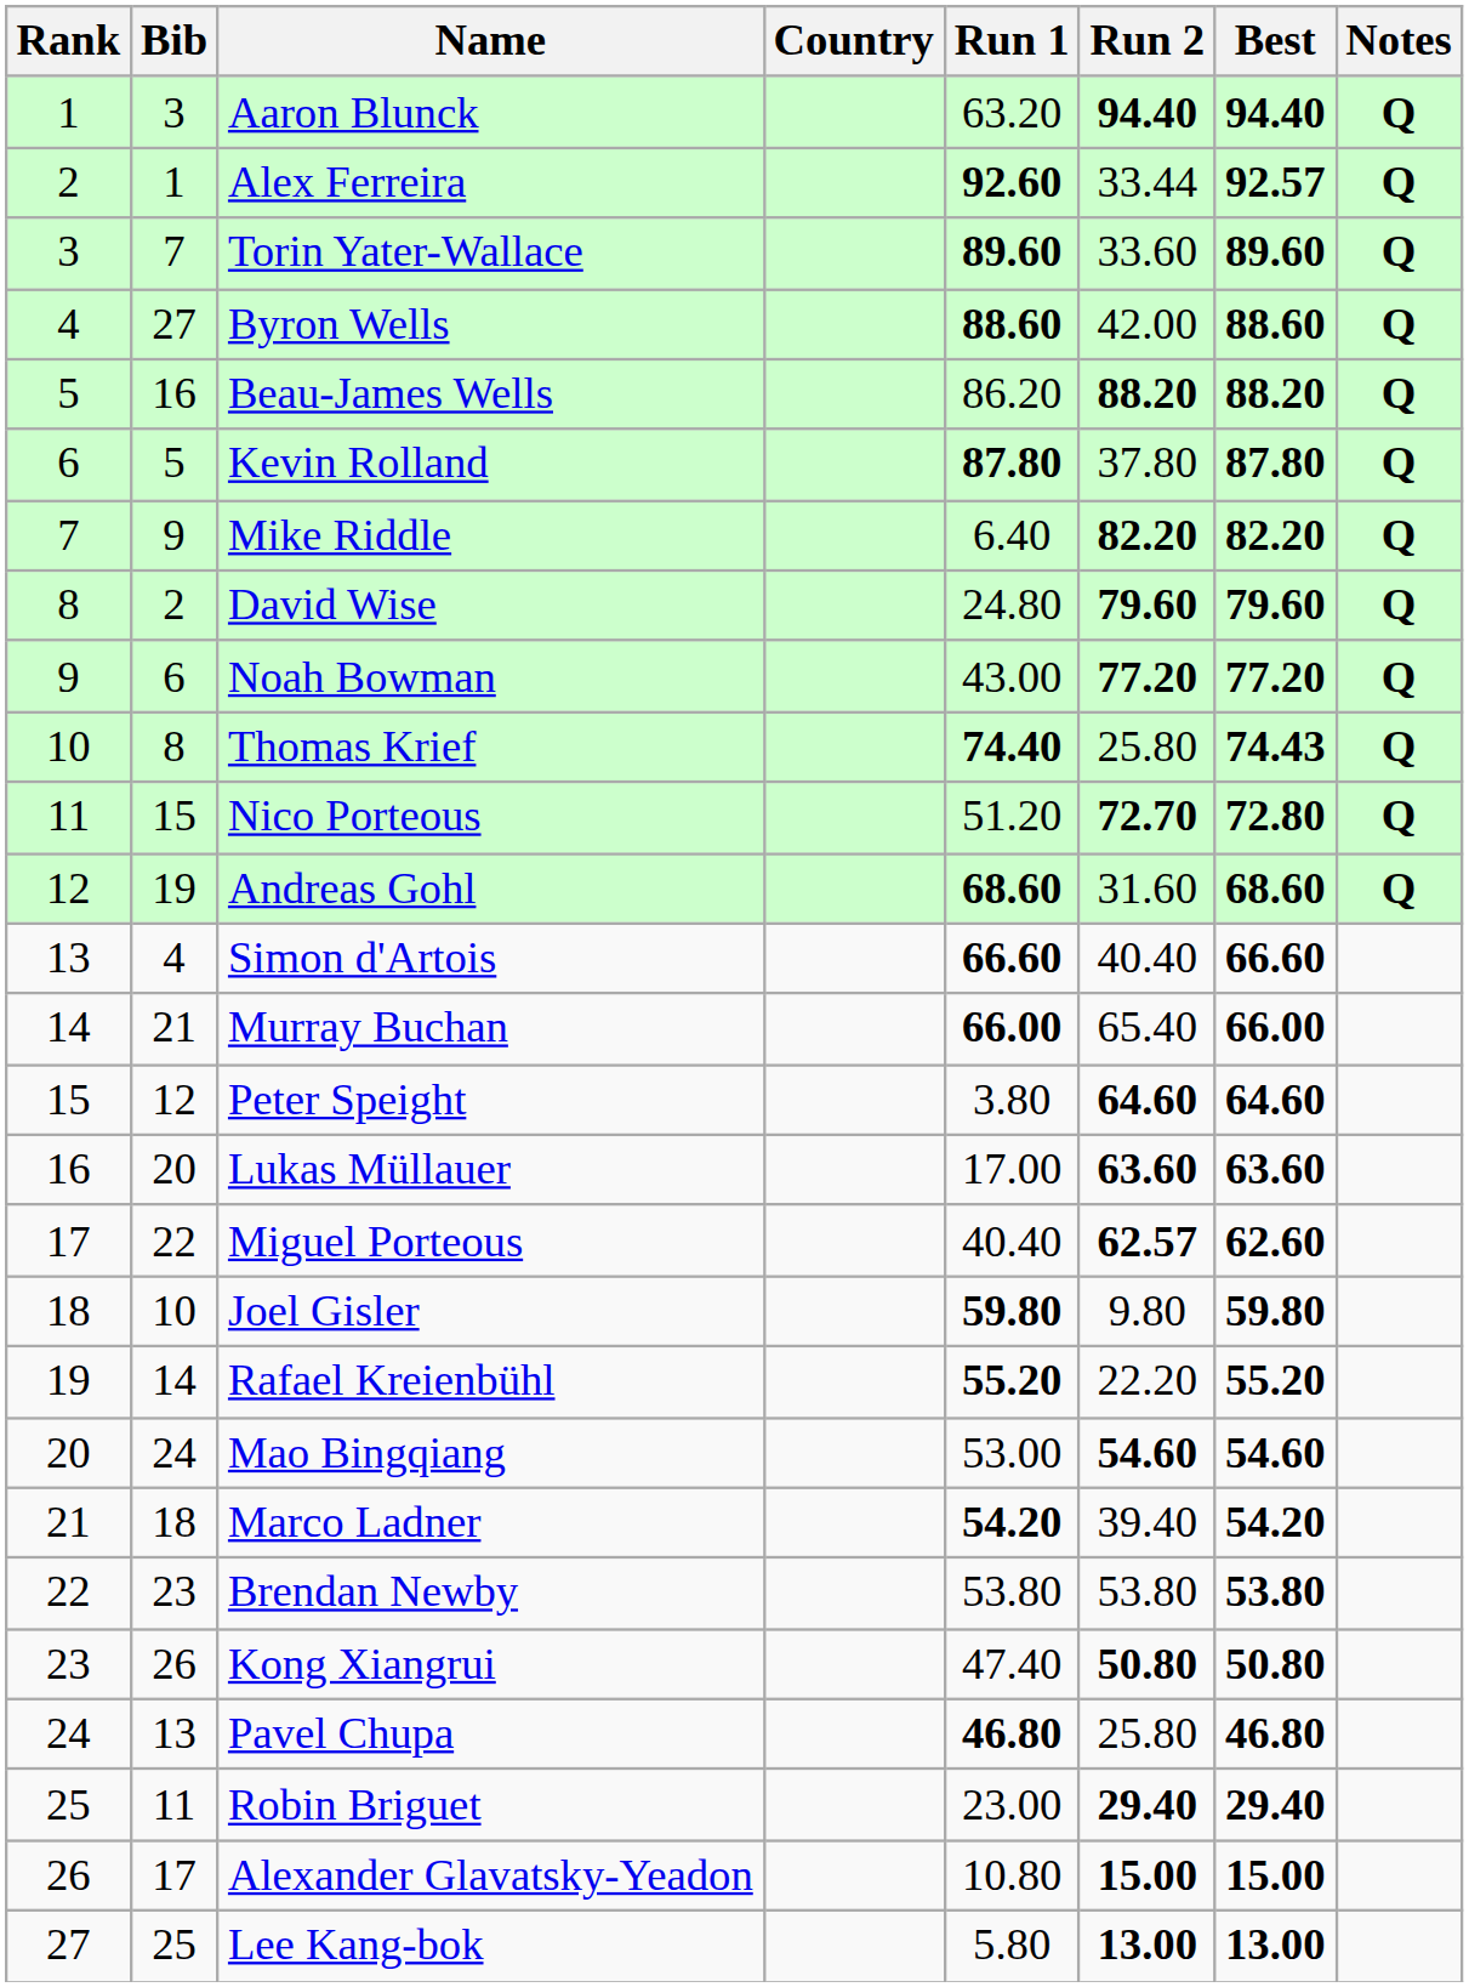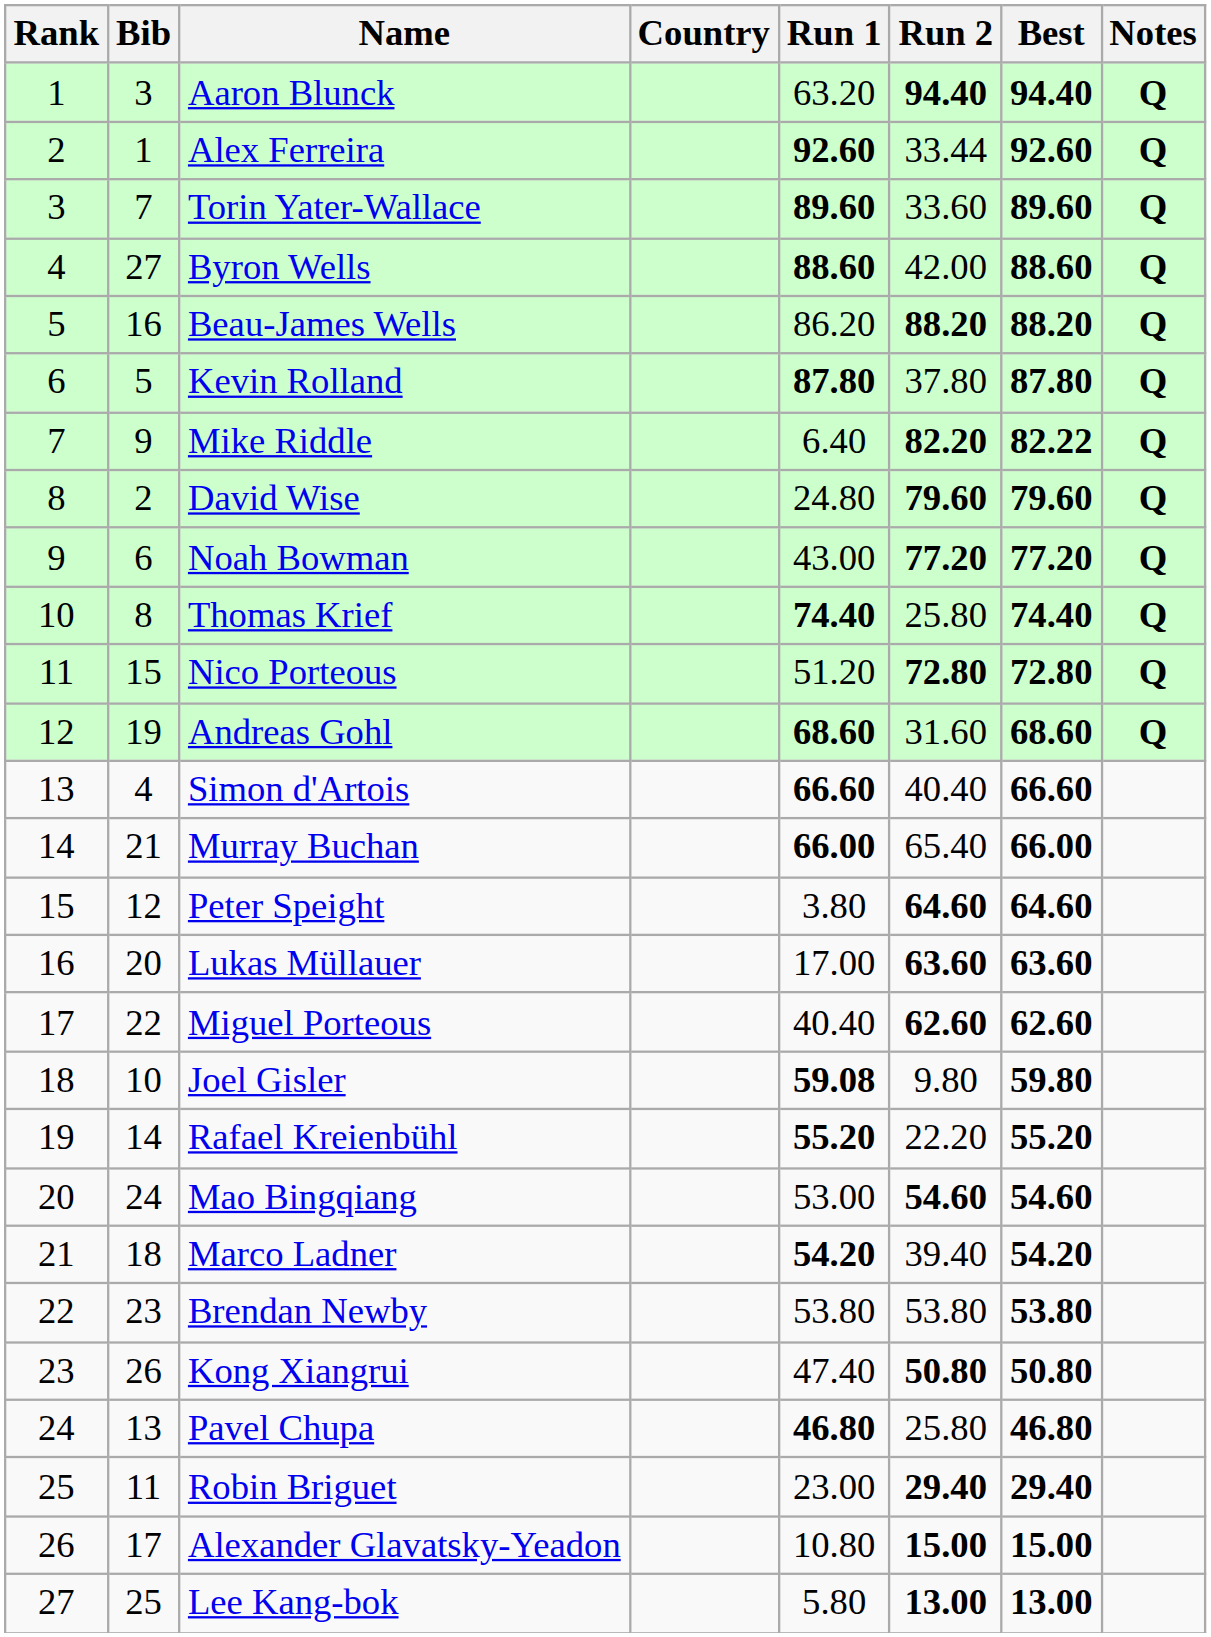 <table class="wikitable sortable" style="text-align:center">
 <tr>
 <th>Rank</th>
 <th>Bib</th>
 <th>Name</th>
 <th>Country</th>
 <th>Run 1</th>
 <th>Run 2</th>
 <th>Best</th>
 <th>Notes</th>
 </tr>
 <tr bgcolor=#ccffcc>
 <td>1</td>
 <td>3</td>
 <td align="left"><a href='#'>Aaron Blunck</a></td>
 <td align="left"></td>
 <td>63.20</td>
 <td><strong>94.40</strong></td>
 <td><strong>94.40</strong></td>
 <td><strong>Q</strong></td>
 </tr>
 <tr bgcolor=#ccffcc>
 <td>2</td>
 <td>1</td>
 <td align="left"><a href='#'>Alex Ferreira</a></td>
 <td align="left"></td>
 <td><strong>92.60</strong></td>
 <td>33.44</td>
-<td><strong>92.57</strong></td>
+<td><strong>92.60</strong></td>
 <td><strong>Q</strong></td>
 </tr>
 <tr bgcolor=#ccffcc>
 <td>3</td>
 <td>7</td>
 <td align="left"><a href='#'>Torin Yater-Wallace</a></td>
 <td align="left"></td>
 <td><strong>89.60</strong></td>
 <td>33.60</td>
 <td><strong>89.60</strong></td>
 <td><strong>Q</strong></td>
 </tr>
 <tr bgcolor=#ccffcc>
 <td>4</td>
 <td>27</td>
 <td align="left"><a href='#'>Byron Wells</a></td>
 <td align="left"></td>
 <td><strong>88.60</strong></td>
 <td>42.00</td>
 <td><strong>88.60</strong></td>
 <td><strong>Q</strong></td>
 </tr>
 <tr bgcolor=#ccffcc>
 <td>5</td>
 <td>16</td>
 <td align="left"><a href='#'>Beau-James Wells</a></td>
 <td align="left"></td>
 <td>86.20</td>
 <td><strong>88.20</strong></td>
 <td><strong>88.20</strong></td>
 <td><strong>Q</strong></td>
 </tr>
 <tr bgcolor=#ccffcc>
 <td>6</td>
 <td>5</td>
 <td align="left"><a href='#'>Kevin Rolland</a></td>
 <td align="left"></td>
 <td><strong>87.80</strong></td>
 <td>37.80</td>
 <td><strong>87.80</strong></td>
 <td><strong>Q</strong></td>
 </tr>
 <tr bgcolor=#ccffcc>
 <td>7</td>
 <td>9</td>
 <td align="left"><a href='#'>Mike Riddle</a></td>
 <td align="left"></td>
 <td>6.40</td>
 <td><strong>82.20</strong></td>
-<td><strong>82.20</strong></td>
+<td><strong>82.22</strong></td>
 <td><strong>Q</strong></td>
 </tr>
 <tr bgcolor=#ccffcc>
 <td>8</td>
 <td>2</td>
 <td align="left"><a href='#'>David Wise</a></td>
 <td align="left"></td>
 <td>24.80</td>
 <td><strong>79.60</strong></td>
 <td><strong>79.60</strong></td>
 <td><strong>Q</strong></td>
 </tr>
 <tr bgcolor=#ccffcc>
 <td>9</td>
 <td>6</td>
 <td align="left"><a href='#'>Noah Bowman</a></td>
 <td align="left"></td>
 <td>43.00</td>
 <td><strong>77.20</strong></td>
 <td><strong>77.20</strong></td>
 <td><strong>Q</strong></td>
 </tr>
 <tr bgcolor=#ccffcc>
 <td>10</td>
 <td>8</td>
 <td align="left"><a href='#'>Thomas Krief</a></td>
 <td align="left"></td>
 <td><strong>74.40</strong></td>
 <td>25.80</td>
-<td><strong>74.43</strong></td>
+<td><strong>74.40</strong></td>
 <td><strong>Q</strong></td>
 </tr>
 <tr bgcolor=#ccffcc>
 <td>11</td>
 <td>15</td>
 <td align="left"><a href='#'>Nico Porteous</a></td>
 <td align="left"></td>
 <td>51.20</td>
-<td><strong>72.70</strong></td>
+<td><strong>72.80</strong></td>
 <td><strong>72.80</strong></td>
 <td><strong>Q</strong></td>
 </tr>
 <tr bgcolor=#ccffcc>
 <td>12</td>
 <td>19</td>
 <td align="left"><a href='#'>Andreas Gohl</a></td>
 <td align="left"></td>
 <td><strong>68.60</strong></td>
 <td>31.60</td>
 <td><strong>68.60</strong></td>
 <td><strong>Q</strong></td>
 </tr>
 <tr>
 <td>13</td>
 <td>4</td>
 <td align="left"><a href='#'>Simon d'Artois</a></td>
 <td align="left"></td>
 <td><strong>66.60</strong></td>
 <td>40.40</td>
 <td><strong>66.60</strong></td>
 <td></td>
 </tr>
 <tr>
 <td>14</td>
 <td>21</td>
 <td align="left"><a href='#'>Murray Buchan</a></td>
 <td align="left"></td>
 <td><strong>66.00</strong></td>
 <td>65.40</td>
 <td><strong>66.00</strong></td>
 <td></td>
 </tr>
 <tr>
 <td>15</td>
 <td>12</td>
 <td align="left"><a href='#'>Peter Speight</a></td>
 <td align="left"></td>
 <td>3.80</td>
 <td><strong>64.60</strong></td>
 <td><strong>64.60</strong></td>
 <td></td>
 </tr>
 <tr>
 <td>16</td>
 <td>20</td>
 <td align="left"><a href='#'>Lukas Müllauer</a></td>
 <td align="left"></td>
 <td>17.00</td>
 <td><strong>63.60</strong></td>
 <td><strong>63.60</strong></td>
 <td></td>
 </tr>
 <tr>
 <td>17</td>
 <td>22</td>
 <td align="left"><a href='#'>Miguel Porteous</a></td>
 <td align="left"></td>
 <td>40.40</td>
-<td><strong>62.57</strong></td>
+<td><strong>62.60</strong></td>
 <td><strong>62.60</strong></td>
 <td></td>
 </tr>
 <tr>
 <td>18</td>
 <td>10</td>
 <td align="left"><a href='#'>Joel Gisler</a></td>
 <td align="left"></td>
-<td><strong>59.80</strong></td>
+<td><strong>59.08</strong></td>
 <td>9.80</td>
 <td><strong>59.80</strong></td>
 <td></td>
 </tr>
 <tr>
 <td>19</td>
 <td>14</td>
 <td align="left"><a href='#'>Rafael Kreienbühl</a></td>
 <td align="left"></td>
 <td><strong>55.20</strong></td>
 <td>22.20</td>
 <td><strong>55.20</strong></td>
 <td></td>
 </tr>
 <tr>
 <td>20</td>
 <td>24</td>
 <td align="left"><a href='#'>Mao Bingqiang</a></td>
 <td align="left"></td>
 <td>53.00</td>
 <td><strong>54.60</strong></td>
 <td><strong>54.60</strong></td>
 <td></td>
 </tr>
 <tr>
 <td>21</td>
 <td>18</td>
 <td align="left"><a href='#'>Marco Ladner</a></td>
 <td align="left"></td>
 <td><strong>54.20</strong></td>
 <td>39.40</td>
 <td><strong>54.20</strong></td>
 <td></td>
 </tr>
 <tr>
 <td>22</td>
 <td>23</td>
 <td align="left"><a href='#'>Brendan Newby</a></td>
 <td align="left"></td>
 <td>53.80</td>
 <td>53.80</td>
 <td><strong>53.80</strong></td>
 <td></td>
 </tr>
 <tr>
 <td>23</td>
 <td>26</td>
 <td align="left"><a href='#'>Kong Xiangrui</a></td>
 <td align="left"></td>
 <td>47.40</td>
 <td><strong>50.80</strong></td>
 <td><strong>50.80</strong></td>
 <td></td>
 </tr>
 <tr>
 <td>24</td>
 <td>13</td>
 <td align="left"><a href='#'>Pavel Chupa</a></td>
 <td align="left"></td>
 <td><strong>46.80</strong></td>
 <td>25.80</td>
 <td><strong>46.80</strong></td>
 <td></td>
 </tr>
 <tr>
 <td>25</td>
 <td>11</td>
 <td align="left"><a href='#'>Robin Briguet</a></td>
 <td align="left"></td>
 <td>23.00</td>
 <td><strong>29.40</strong></td>
 <td><strong>29.40</strong></td>
 <td></td>
 </tr>
 <tr>
 <td>26</td>
 <td>17</td>
 <td align="left"><a href='#'>Alexander Glavatsky-Yeadon</a></td>
 <td align="left"></td>
 <td>10.80</td>
 <td><strong>15.00</strong></td>
 <td><strong>15.00</strong></td>
 <td></td>
 </tr>
 <tr>
 <td>27</td>
 <td>25</td>
 <td align="left"><a href='#'>Lee Kang-bok</a></td>
 <td align="left"></td>
 <td>5.80</td>
 <td><strong>13.00</strong></td>
 <td><strong>13.00</strong></td>
 <td></td>
 </tr>
 </table>
